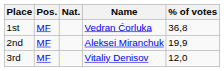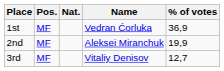 <table class="wikitable"  class= style="text-align:left; border:1px #aaa solid; font-size:95%">
 <tr>
 <th>Place</th>
 <th>Pos.</th>
 <th>Nat.</th>
 <th>Name</th>
 <th>% of votes</th>
 </tr>
 <tr>
 <td>1st</td>
 <td><a href='#'>MF</a></td>
 <td></td>
 <td><a href='#'>Vedran Ćorluka</a></td>
-<td>36,8</td>
+<td>36,9</td>
 </tr>
 <tr>
 <td>2nd</td>
 <td><a href='#'>MF</a></td>
 <td></td>
 <td><a href='#'>Aleksei Miranchuk</a></td>
 <td>19,9</td>
 </tr>
 <tr>
 <td>3rd</td>
 <td><a href='#'>MF</a></td>
 <td></td>
 <td><a href='#'>Vitaliy Denisov</a></td>
-<td>12,0</td>
+<td>12,7</td>
 </tr>
 </table>
